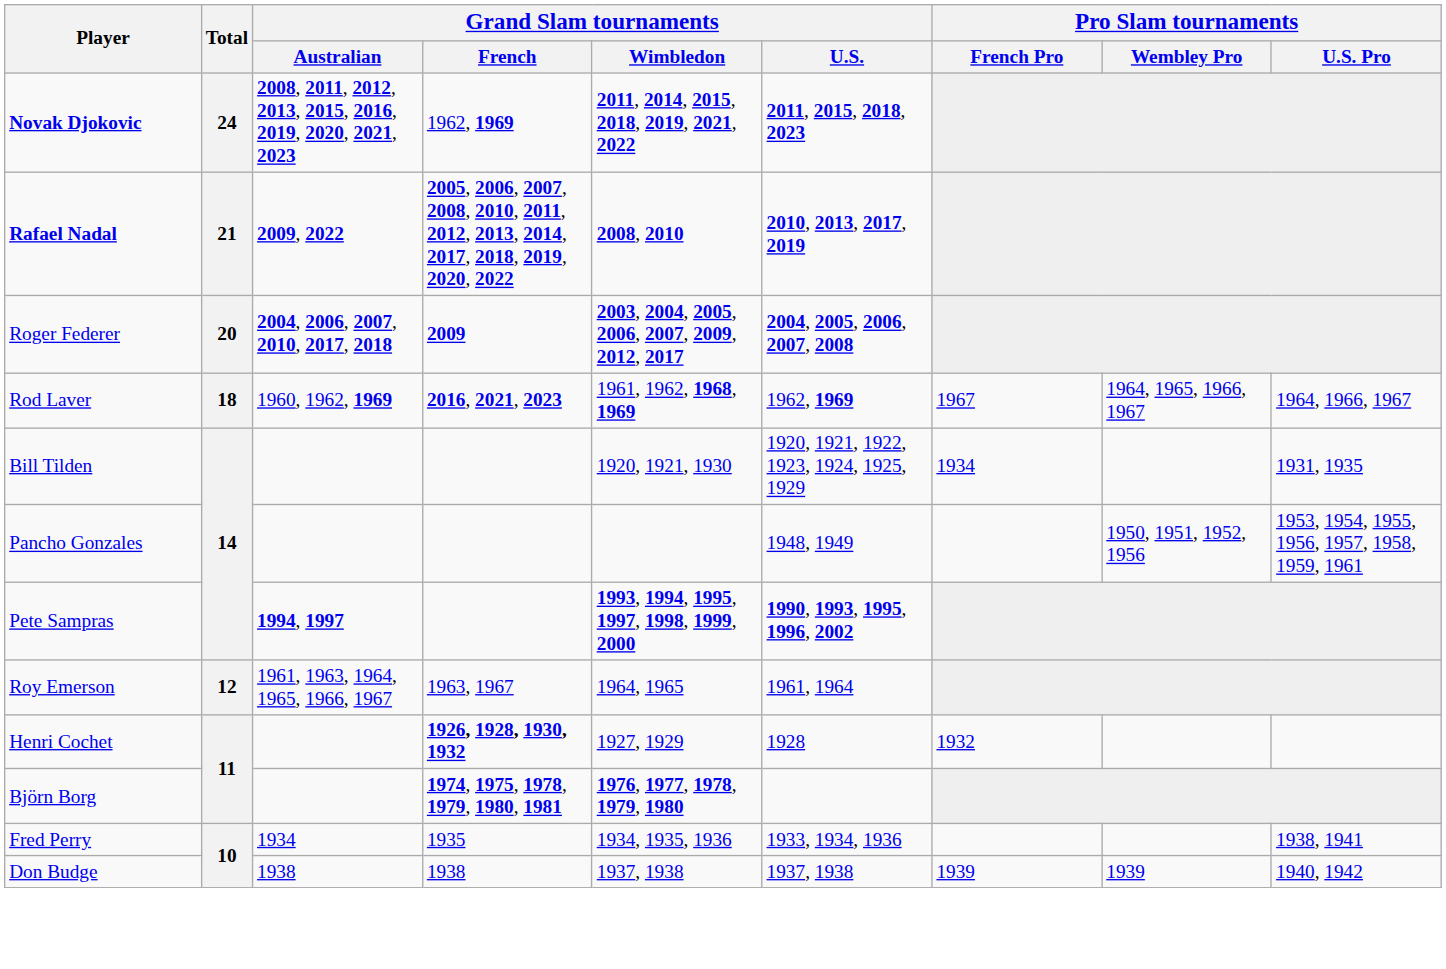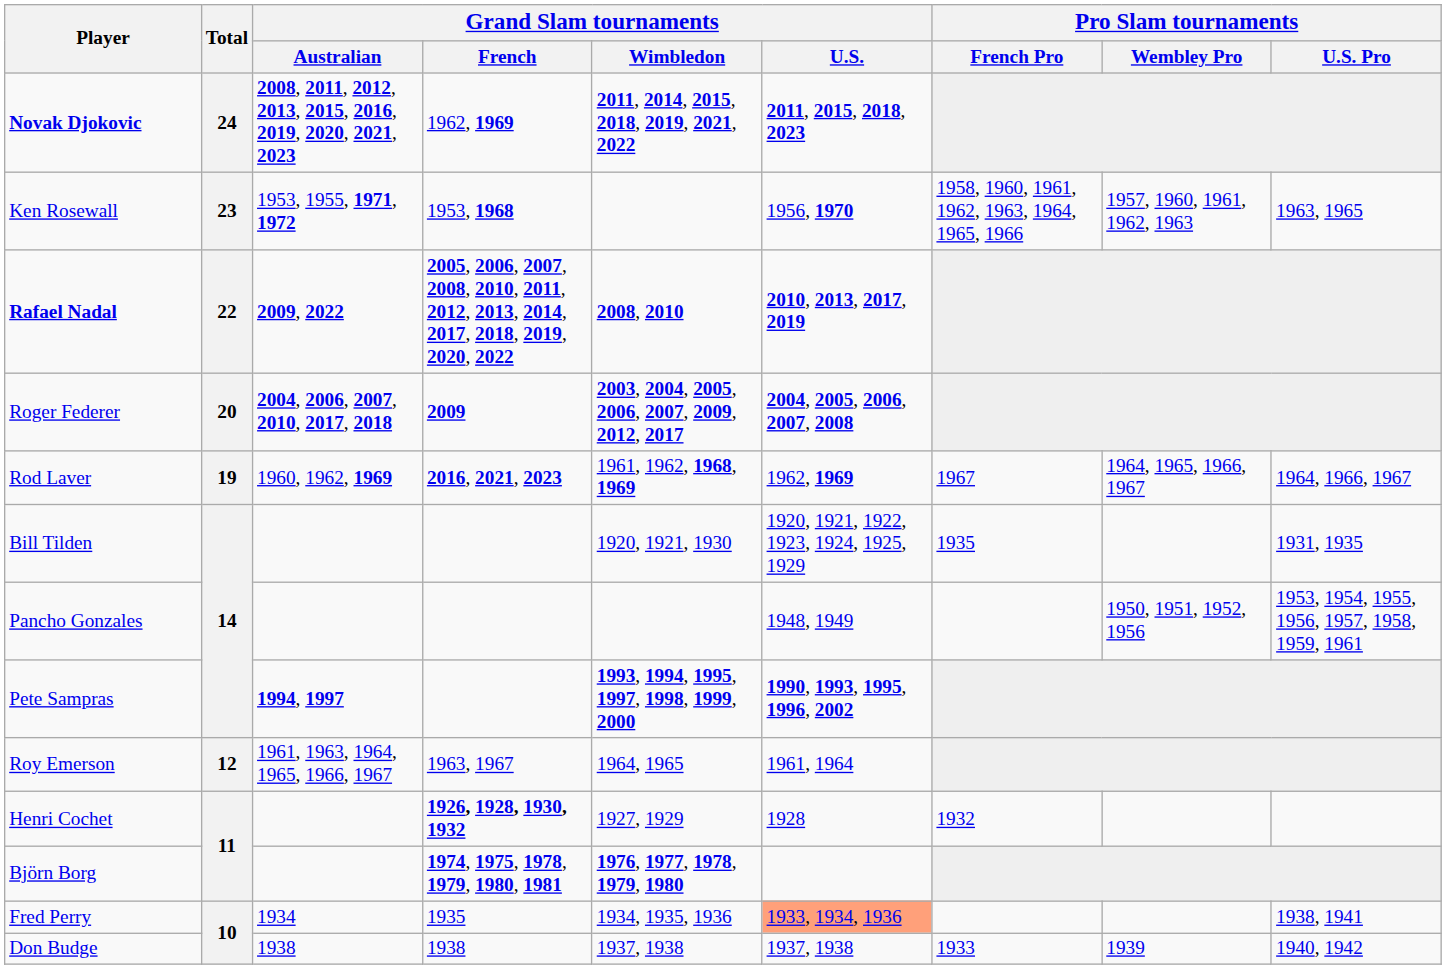 <table class="wikitable" style="font-size:90%">
 <tr>
 <th rowspan="2" style="width:140px;">Player</th>
 <th rowspan="2" style="width:30px;">Total</th>
 <th colspan=4><big><a href='#'>Grand Slam tournaments</a></big></th>
 <th colspan=3><big><a href='#'>Pro Slam tournaments</a></big></th>
 </tr>
 <tr>
 <th style="width:120px; text-align:center;"><a href='#'>Australian</a></th>
 <th style="width:120px; text-align:center;"><a href='#'>French</a></th>
 <th style="width:120px; text-align:center;"><a href='#'>Wimbledon</a></th>
 <th style="width:120px; text-align:center;"><a href='#'>U.S.</a></th>
 <th style="width:120px; text-align:center;"><a href='#'>French Pro</a></th>
 <th style="width:120px; text-align:center;"><a href='#'>Wembley Pro</a></th>
 <th style="width:120px; text-align:center;"><a href='#'>U.S. Pro</a></th>
 </tr>
 <tr>
 <td> <strong><a href='#'>Novak Djokovic</a></strong></td>
 <th style="text-align:center">24</th>
 <td><strong><a href='#'>2008</a></strong>, <strong><a href='#'>2011</a></strong>, <strong><a href='#'>2012</a></strong>, <strong><a href='#'>2013</a></strong>, <strong><a href='#'>2015</a></strong>, <strong><a href='#'>2016</a></strong>, <strong><a href='#'>2019</a></strong>, <strong><a href='#'>2020</a></strong>, <strong><a href='#'>2021</a></strong>, <strong><a href='#'>2023</a></strong></td>
 <td><a href='#'>1962</a>, <strong><a href='#'>1969</a></strong></td>
 <td><strong><a href='#'>2011</a></strong>, <strong><a href='#'>2014</a></strong>, <strong><a href='#'>2015</a></strong>, <strong><a href='#'>2018</a></strong>, <strong><a href='#'>2019</a></strong>, <strong><a href='#'>2021</a></strong>, <strong><a href='#'>2022</a></strong></td>
 <td><strong><a href='#'>2011</a></strong>, <strong><a href='#'>2015</a></strong>, <strong><a href='#'>2018</a></strong>, <strong><a href='#'>2023</a></strong></td>
 <td colspan="3" style="background:#efefef; color:#ccc; text-align:center;"></td>
 </tr>
 <tr>
+<td> <a href='#'>Ken Rosewall</a></td>
+<th style="text-align:center">23</th>
+<td><a href='#'>1953</a>, <a href='#'>1955</a>, <strong><a href='#'>1971</a></strong>, <strong><a href='#'>1972</a></strong></td>
+<td><a href='#'>1953</a>, <strong><a href='#'>1968</a></strong></td>
+<td></td>
+<td><a href='#'>1956</a>, <strong><a href='#'>1970</a></strong></td>
+<td><a href='#'>1958</a>, <a href='#'>1960</a>, <a href='#'>1961</a>, <a href='#'>1962</a>, <a href='#'>1963</a>, <a href='#'>1964</a>, <a href='#'>1965</a>, <a href='#'>1966</a></td>
+<td><a href='#'>1957</a>, <a href='#'>1960</a>, <a href='#'>1961</a>, <a href='#'>1962</a>, <a href='#'>1963</a></td>
+<td><a href='#'>1963</a>, <a href='#'>1965</a></td>
+</tr>
+<tr>
 <td> <strong><a href='#'>Rafael Nadal</a></strong></td>
-<th style="text-align:center">21</th>
+<th style="text-align:center">22</th>
 <td><strong><a href='#'>2009</a></strong>, <strong><a href='#'>2022</a></strong></td>
 <td><strong><a href='#'>2005</a></strong>, <strong><a href='#'>2006</a></strong>, <strong><a href='#'>2007</a></strong>, <strong><a href='#'>2008</a></strong>, <strong><a href='#'>2010</a></strong>, <strong><a href='#'>2011</a></strong>, <strong><a href='#'>2012</a></strong>, <strong><a href='#'>2013</a></strong>, <strong><a href='#'>2014</a></strong>, <strong><a href='#'>2017</a></strong>, <strong><a href='#'>2018</a></strong>, <strong><a href='#'>2019</a></strong>, <strong><a href='#'>2020</a></strong>, <strong><a href='#'>2022</a></strong></td>
 <td><strong><a href='#'>2008</a></strong>, <strong><a href='#'>2010</a></strong></td>
 <td><strong><a href='#'>2010</a></strong>, <strong><a href='#'>2013</a></strong>, <strong><a href='#'>2017</a></strong>, <strong><a href='#'>2019</a></strong></td>
 <td colspan="3" style="background:#efefef; color:#ccc; text-align:center;"></td>
 </tr>
 <tr>
 <td> <a href='#'>Roger Federer</a></td>
 <th style="text-align:center">20</th>
 <td><strong><a href='#'>2004</a></strong>, <strong><a href='#'>2006</a></strong>, <strong><a href='#'>2007</a></strong>, <strong><a href='#'>2010</a></strong>, <strong><a href='#'>2017</a></strong>, <strong><a href='#'>2018</a></strong></td>
 <td><strong><a href='#'>2009</a></strong></td>
 <td><strong><a href='#'>2003</a></strong>, <strong><a href='#'>2004</a></strong>, <strong><a href='#'>2005</a></strong>, <strong><a href='#'>2006</a></strong>, <strong><a href='#'>2007</a></strong>, <strong><a href='#'>2009</a></strong>, <strong><a href='#'>2012</a></strong>, <strong><a href='#'>2017</a></strong></td>
 <td><strong><a href='#'>2004</a></strong>, <strong><a href='#'>2005</a></strong>, <strong><a href='#'>2006</a></strong>, <strong><a href='#'>2007</a></strong>, <strong><a href='#'>2008</a></strong></td>
 <td colspan="3" style="background:#efefef; color:#ccc; text-align:center;"></td>
 </tr>
 <tr>
 <td> <a href='#'>Rod Laver</a></td>
-<th style="text-align:center">18</th>
+<th style="text-align:center">19</th>
 <td><a href='#'>1960</a>, <a href='#'>1962</a>, <strong><a href='#'>1969</a></strong></td>
 <td><strong><a href='#'>2016</a></strong>, <strong><a href='#'>2021</a></strong>, <strong><a href='#'>2023</a></strong></td>
 <td><a href='#'>1961</a>, <a href='#'>1962</a>, <strong><a href='#'>1968</a></strong>, <strong><a href='#'>1969</a></strong></td>
 <td><a href='#'>1962</a>, <strong><a href='#'>1969</a></strong></td>
 <td><a href='#'>1967</a></td>
 <td><a href='#'>1964</a>, <a href='#'>1965</a>, <a href='#'>1966</a>, <a href='#'>1967</a></td>
 <td><a href='#'>1964</a>, <a href='#'>1966</a>, <a href='#'>1967</a></td>
 </tr>
 <tr>
 <td> <a href='#'>Bill Tilden</a></td>
 <th rowspan="3" style="text-align:center">14</th>
 <td></td>
 <td></td>
 <td><a href='#'>1920</a>, <a href='#'>1921</a>, <a href='#'>1930</a></td>
 <td><a href='#'>1920</a>, <a href='#'>1921</a>, <a href='#'>1922</a>, <a href='#'>1923</a>, <a href='#'>1924</a>, <a href='#'>1925</a>, <a href='#'>1929</a></td>
-<td><a href='#'>1934</a></td>
+<td><a href='#'>1935</a></td>
 <td></td>
 <td><a href='#'>1931</a>, <a href='#'>1935</a></td>
 </tr>
 <tr>
 <td> <a href='#'>Pancho Gonzales</a></td>
 <td></td>
 <td></td>
 <td></td>
 <td><a href='#'>1948</a>, <a href='#'>1949</a></td>
 <td></td>
 <td><a href='#'>1950</a>, <a href='#'>1951</a>, <a href='#'>1952</a>, <a href='#'>1956</a></td>
 <td><a href='#'>1953</a>, <a href='#'>1954</a>, <a href='#'>1955</a>, <a href='#'>1956</a>, <a href='#'>1957</a>, <a href='#'>1958</a>, <a href='#'>1959</a>, <a href='#'>1961</a></td>
 </tr>
 <tr>
 <td> <a href='#'>Pete Sampras</a></td>
 <td><strong><a href='#'>1994</a></strong>, <strong><a href='#'>1997</a></strong></td>
 <td></td>
 <td><strong><a href='#'>1993</a></strong>, <strong><a href='#'>1994</a></strong>, <strong><a href='#'>1995</a></strong>, <strong><a href='#'>1997</a></strong>, <strong><a href='#'>1998</a></strong>, <strong><a href='#'>1999</a></strong>, <strong><a href='#'>2000</a></strong></td>
 <td><strong><a href='#'>1990</a></strong>, <strong><a href='#'>1993</a></strong>, <strong><a href='#'>1995</a></strong>, <strong><a href='#'>1996</a></strong>, <strong><a href='#'>2002</a></strong></td>
 <td colspan="3" style="background:#efefef; color:#ccc; text-align:center;"></td>
 </tr>
 <tr>
 <td> <a href='#'>Roy Emerson</a></td>
 <th style="text-align:center">12</th>
 <td><a href='#'>1961</a>, <a href='#'>1963</a>, <a href='#'>1964</a>, <a href='#'>1965</a>, <a href='#'>1966</a>, <a href='#'>1967</a></td>
 <td><a href='#'>1963</a>, <a href='#'>1967</a></td>
 <td><a href='#'>1964</a>, <a href='#'>1965</a></td>
 <td><a href='#'>1961</a>, <a href='#'>1964</a></td>
 <td colspan="3" style="background:#efefef; color:#ccc; text-align:center;"></td>
 </tr>
 <tr>
 <td> <a href='#'>Henri Cochet</a></td>
 <th rowspan="2" style="text-align:center">11</th>
 <td></td>
 <td><strong><a href='#'>1926</a>, <a href='#'>1928</a>, <a href='#'>1930</a>, <a href='#'>1932</a></strong></td>
 <td><a href='#'>1927</a>, <a href='#'>1929</a></td>
 <td><a href='#'>1928</a></td>
 <td><a href='#'>1932</a></td>
 <td></td>
 <td></td>
 </tr>
 <tr>
 <td> <a href='#'>Björn Borg</a></td>
 <td></td>
 <td><strong><a href='#'>1974</a></strong>, <strong><a href='#'>1975</a></strong>, <strong><a href='#'>1978</a></strong>, <strong><a href='#'>1979</a></strong>, <strong><a href='#'>1980</a></strong>, <strong><a href='#'>1981</a></strong></td>
 <td><strong><a href='#'>1976</a></strong>, <strong><a href='#'>1977</a></strong>, <strong><a href='#'>1978</a></strong>, <strong><a href='#'>1979</a></strong>, <strong><a href='#'>1980</a></strong></td>
 <td></td>
 <td colspan="3" style="background:#efefef; color:#ccc; text-align:center;"></td>
 </tr>
 <tr>
 <td> <a href='#'>Fred Perry</a></td>
 <th rowspan="2" style="text-align:center">10</th>
 <td><a href='#'>1934</a></td>
 <td><a href='#'>1935</a></td>
 <td><a href='#'>1934</a>, <a href='#'>1935</a>, <a href='#'>1936</a></td>
-<td><a href='#'>1933</a>, <a href='#'>1934</a>, <a href='#'>1936</a></td>
+<td style="background: lightsalmon;"><a href='#'>1933</a>, <a href='#'>1934</a>, <a href='#'>1936</a></td>
 <td></td>
 <td></td>
 <td><a href='#'>1938</a>, <a href='#'>1941</a></td>
 </tr>
 <tr>
 <td> <a href='#'>Don Budge</a></td>
 <td><a href='#'>1938</a></td>
 <td><a href='#'>1938</a></td>
 <td><a href='#'>1937</a>, <a href='#'>1938</a></td>
 <td><a href='#'>1937</a>, <a href='#'>1938</a></td>
-<td><a href='#'>1939</a></td>
+<td><a href='#'>1933</a></td>
 <td><a href='#'>1939</a></td>
 <td><a href='#'>1940</a>, <a href='#'>1942</a></td>
 </tr>
 </table>
